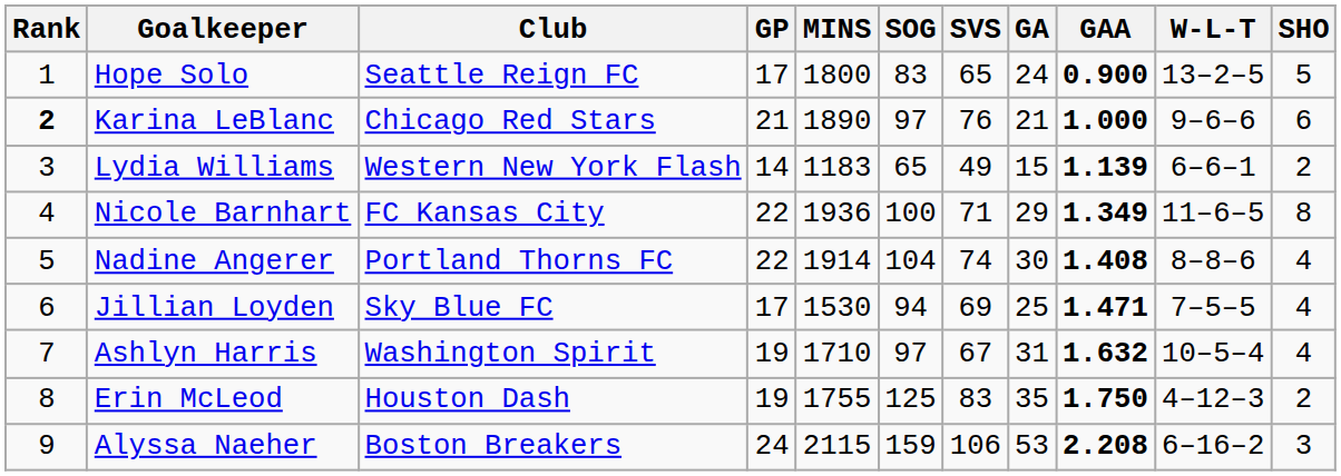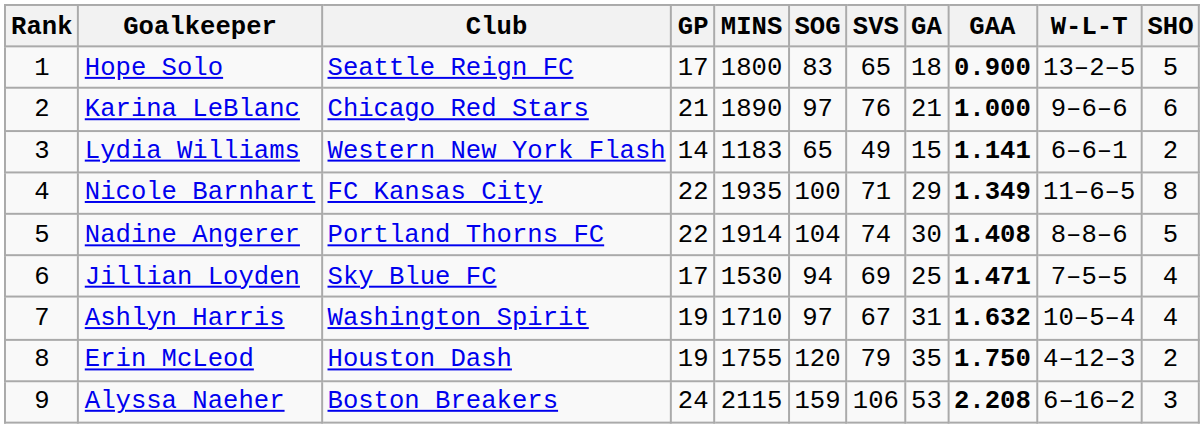 <table class="wikitable sortable">
 <tr>
 <th>Rank</th>
 <th>Goalkeeper</th>
 <th>Club</th>
 <th>GP</th>
 <th>MINS</th>
 <th>SOG</th>
 <th>SVS</th>
 <th>GA</th>
 <th>GAA</th>
 <th>W-L-T</th>
 <th>SHO</th>
 </tr>
 <tr>
 <td align=center>1</td>
 <td> <a href='#'>Hope Solo</a></td>
 <td><a href='#'>Seattle Reign FC</a></td>
 <td align=center>17</td>
 <td align=center>1800</td>
 <td align=center>83</td>
 <td align=center>65</td>
-<td align=center>24</td>
+<td align=center>18</td>
 <td align=center><strong>0.900</strong></td>
 <td align=center>13–2–5</td>
 <td align=center>5</td>
 </tr>
 <tr>
-<td align=center><strong>2</strong></td>
+<td align=center>2</td>
 <td> <a href='#'>Karina LeBlanc</a></td>
 <td><a href='#'>Chicago Red Stars</a></td>
 <td align=center>21</td>
 <td align=center>1890</td>
 <td align=center>97</td>
 <td align=center>76</td>
 <td align=center>21</td>
 <td align=center><strong>1.000</strong></td>
 <td align=center>9–6–6</td>
 <td align=center>6</td>
 </tr>
 <tr>
 <td align=center>3</td>
 <td> <a href='#'>Lydia Williams</a></td>
 <td><a href='#'>Western New York Flash</a></td>
 <td align=center>14</td>
 <td align=center>1183</td>
 <td align=center>65</td>
 <td align=center>49</td>
 <td align=center>15</td>
-<td align=center><strong>1.139</strong></td>
+<td align=center><strong>1.141</strong></td>
 <td align=center>6–6–1</td>
 <td align=center>2</td>
 </tr>
 <tr>
 <td align=center>4</td>
 <td> <a href='#'>Nicole Barnhart</a></td>
 <td><a href='#'>FC Kansas City</a></td>
 <td align=center>22</td>
-<td align=center>1936</td>
+<td align=center>1935</td>
 <td align=center>100</td>
 <td align=center>71</td>
 <td align=center>29</td>
 <td align=center><strong>1.349</strong></td>
 <td align=center>11–6–5</td>
 <td align=center>8</td>
 </tr>
 <tr>
 <td align=center>5</td>
 <td> <a href='#'>Nadine Angerer</a></td>
 <td><a href='#'>Portland Thorns FC</a></td>
 <td align=center>22</td>
 <td align=center>1914</td>
 <td align=center>104</td>
 <td align=center>74</td>
 <td align=center>30</td>
 <td align=center><strong>1.408</strong></td>
 <td align=center>8–8–6</td>
-<td align=center>4</td>
+<td align=center>5</td>
 </tr>
 <tr>
 <td align=center>6</td>
 <td> <a href='#'>Jillian Loyden</a></td>
 <td><a href='#'>Sky Blue FC</a></td>
 <td align=center>17</td>
 <td align=center>1530</td>
 <td align=center>94</td>
 <td align=center>69</td>
 <td align=center>25</td>
 <td align=center><strong>1.471</strong></td>
 <td align=center>7–5–5</td>
 <td align=center>4</td>
 </tr>
 <tr>
 <td align=center>7</td>
 <td> <a href='#'>Ashlyn Harris</a></td>
 <td><a href='#'>Washington Spirit</a></td>
 <td align=center>19</td>
 <td align=center>1710</td>
 <td align=center>97</td>
 <td align=center>67</td>
 <td align=center>31</td>
 <td align=center><strong>1.632</strong></td>
 <td align=center>10–5–4</td>
 <td align=center>4</td>
 </tr>
 <tr>
 <td align=center>8</td>
 <td> <a href='#'>Erin McLeod</a></td>
 <td><a href='#'>Houston Dash</a></td>
 <td align=center>19</td>
 <td align=center>1755</td>
-<td align=center>125</td>
-<td align=center>83</td>
+<td align=center>120</td>
+<td align=center>79</td>
 <td align=center>35</td>
 <td align=center><strong>1.750</strong></td>
 <td align=center>4–12–3</td>
 <td align=center>2</td>
 </tr>
 <tr>
 <td align=center>9</td>
 <td> <a href='#'>Alyssa Naeher</a></td>
 <td><a href='#'>Boston Breakers</a></td>
 <td align=center>24</td>
 <td align=center>2115</td>
 <td align=center>159</td>
 <td align=center>106</td>
 <td align=center>53</td>
 <td align=center><strong>2.208</strong></td>
 <td align=center>6–16–2</td>
 <td align=center>3</td>
 </tr>
 </table>
